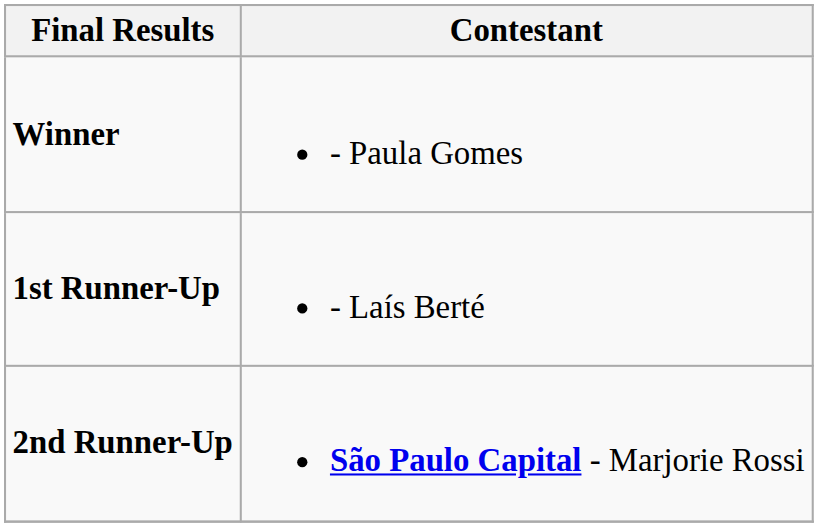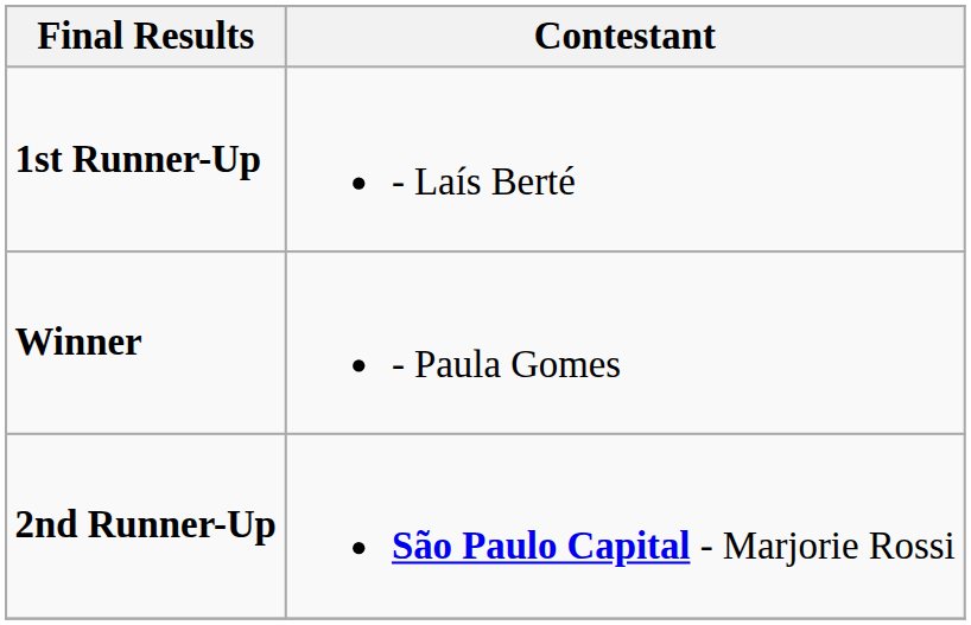 <table class="wikitable">
 <tr>
 <th>Final Results</th>
 <th>Contestant</th>
 </tr>
 <tr>
+<td><strong>1st Runner-Up</strong></td>
+<td><br><ul><li><strong></strong> - Laís Berté</li></ul></td>
+</tr>
+<tr>
 <td><strong>Winner</strong></td>
 <td><br><ul><li><strong></strong> - Paula Gomes</li></ul></td>
-</tr>
-<tr>
-<td><strong>1st Runner-Up</strong></td>
-<td><br><ul><li><strong></strong> - Laís Berté</li></ul></td>
 </tr>
 <tr>
 <td><strong>2nd Runner-Up</strong></td>
 <td><br><ul><li><strong> <a href='#'>São Paulo Capital</a></strong> - Marjorie Rossi</li></ul></td>
 </tr>
 <tr>
 </tr>
 </table>
